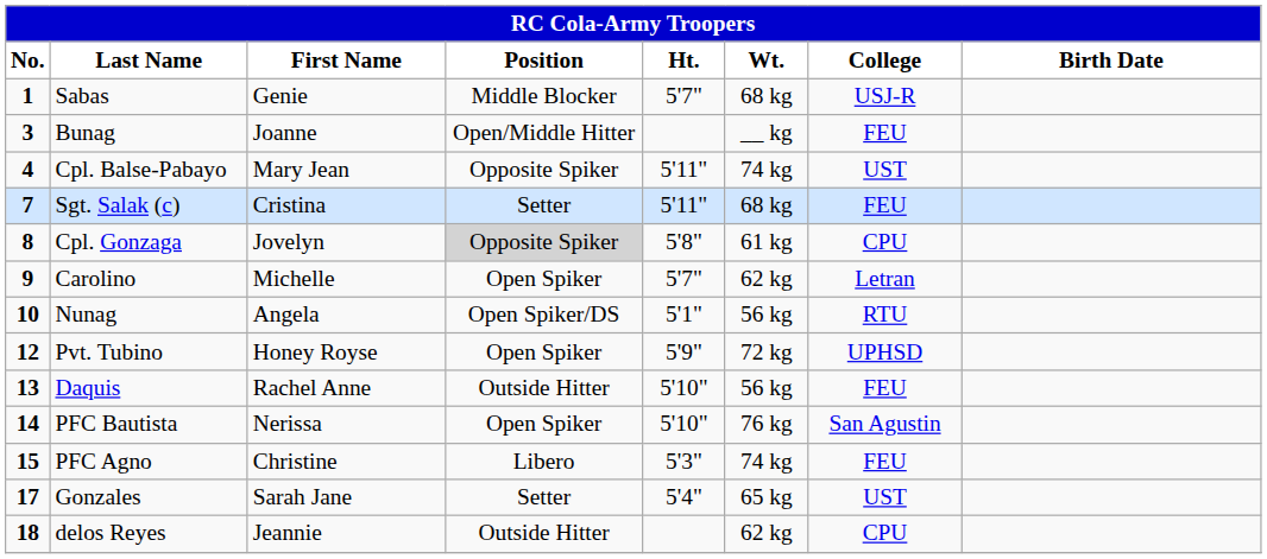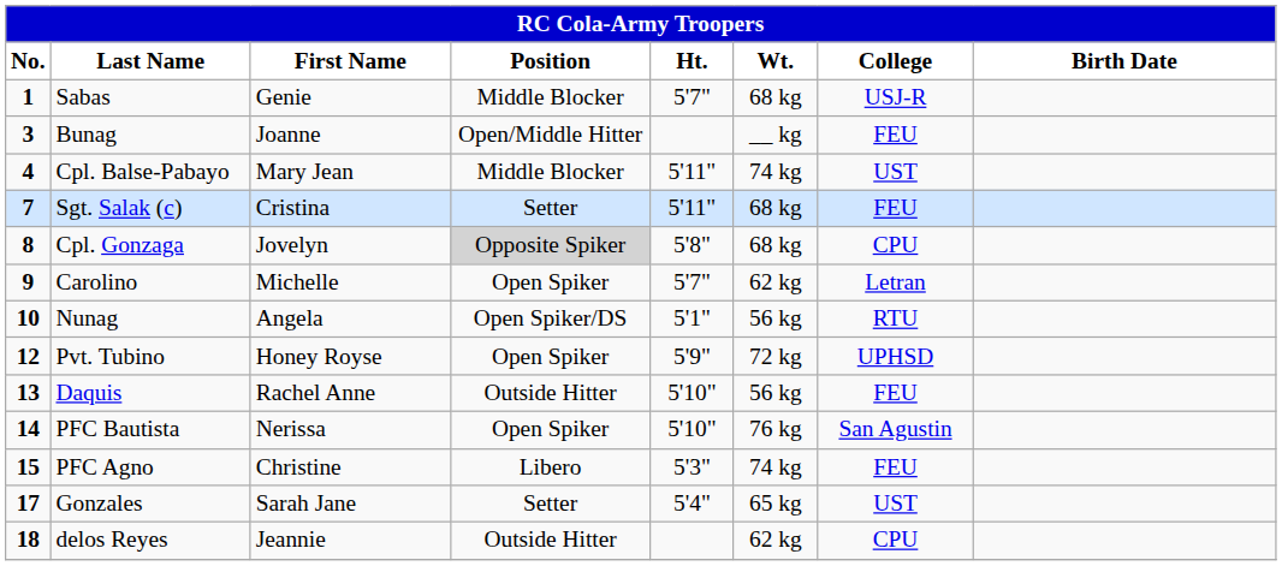 <table class="wikitable" style="text-align:center;">
 <tr>
 <td colspan="8" style= "background: #0000CD; color: White; text-align: center"><strong>RC Cola-Army Troopers</strong></td>
 </tr>
 <tr>
 <th width=3px style="background: white; color: black; text-align: center"><strong>No.</strong></th>
 <th width=130px style="background: white; color: black">Last Name</th>
 <th width=130px style="background: white; color: black">First Name</th>
 <th width=130px style="background: white; color: black">Position</th>
 <th width=50px style="background: white; color: black">Ht.</th>
 <th width=50px style="background: white; color: black">Wt.</th>
 <th width=100px style="background: white; color: black">College</th>
 <th width=200px style="background: white; color: black">Birth Date</th>
 </tr>
 <tr>
 <td><strong>1</strong></td>
 <td style="text-align: left">Sabas</td>
 <td style="text-align: left">Genie</td>
 <td>Middle Blocker</td>
 <td>5'7"</td>
 <td>68 kg</td>
 <td><a href='#'>USJ-R</a></td>
 <td></td>
 </tr>
 <tr>
 <td><strong>3</strong></td>
 <td style="text-align: left">Bunag</td>
 <td style="text-align: left">Joanne</td>
 <td>Open/Middle Hitter</td>
 <td></td>
 <td>__ kg</td>
 <td><a href='#'>FEU</a></td>
 <td></td>
 </tr>
 <tr>
 <td><strong>4</strong></td>
 <td style="text-align: left">Cpl. Balse-Pabayo</td>
 <td style="text-align: left">Mary Jean</td>
-<td>Opposite Spiker</td>
+<td>Middle Blocker</td>
 <td>5'11"</td>
 <td>74 kg</td>
 <td><a href='#'>UST</a></td>
 <td></td>
 </tr>
 <tr bgcolor=#D0E6FF>
 <td><strong>7</strong></td>
 <td style="text-align: left">Sgt. <a href='#'>Salak</a> (<a href='#'>c</a>)</td>
 <td style="text-align: left">Cristina</td>
 <td>Setter</td>
 <td>5'11"</td>
 <td>68 kg</td>
 <td><a href='#'>FEU</a></td>
 <td></td>
 </tr>
 <tr>
 <td><strong>8</strong></td>
 <td style="text-align: left">Cpl. <a href='#'>Gonzaga</a></td>
 <td style="text-align: left">Jovelyn</td>
 <td style="background: lightgrey;">Opposite Spiker</td>
 <td>5'8"</td>
-<td>61 kg</td>
+<td>68 kg</td>
 <td><a href='#'>CPU</a></td>
 <td></td>
 </tr>
 <tr>
 <td><strong>9</strong></td>
 <td style="text-align: left">Carolino</td>
 <td style="text-align: left">Michelle</td>
 <td>Open Spiker</td>
 <td>5'7"</td>
 <td>62 kg</td>
 <td><a href='#'>Letran</a></td>
 <td></td>
 </tr>
 <tr>
 <td><strong>10</strong></td>
 <td style="text-align: left">Nunag</td>
 <td style="text-align: left">Angela</td>
 <td>Open Spiker/DS</td>
 <td>5'1"</td>
 <td>56 kg</td>
 <td><a href='#'>RTU</a></td>
 <td></td>
 </tr>
 <tr>
 <td><strong>12</strong></td>
 <td style="text-align: left">Pvt. Tubino</td>
 <td style="text-align: left">Honey Royse</td>
 <td>Open Spiker</td>
 <td>5'9"</td>
 <td>72 kg</td>
 <td><a href='#'>UPHSD</a></td>
 <td></td>
 </tr>
 <tr>
 <td><strong>13</strong></td>
 <td style="text-align: left"><a href='#'>Daquis</a></td>
 <td style="text-align: left">Rachel Anne</td>
 <td>Outside Hitter</td>
 <td>5'10"</td>
 <td>56 kg</td>
 <td><a href='#'>FEU</a></td>
 <td style="text-align: left"></td>
 </tr>
 <tr>
 <td><strong>14</strong></td>
 <td style="text-align: left">PFC Bautista</td>
 <td style="text-align: left">Nerissa</td>
 <td>Open Spiker</td>
 <td>5'10"</td>
 <td>76 kg</td>
 <td><a href='#'>San Agustin</a></td>
 <td></td>
 </tr>
 <tr>
 <td><strong>15</strong></td>
 <td style="text-align: left">PFC Agno</td>
 <td style="text-align: left">Christine</td>
 <td>Libero</td>
 <td>5'3"</td>
 <td>74 kg</td>
 <td><a href='#'>FEU</a></td>
 <td></td>
 </tr>
 <tr>
 <td><strong>17</strong></td>
 <td style="text-align: left">Gonzales</td>
 <td style="text-align: left">Sarah Jane</td>
 <td>Setter</td>
 <td>5'4"</td>
 <td>65 kg</td>
 <td><a href='#'>UST</a></td>
 <td></td>
 </tr>
 <tr>
 <td><strong>18</strong></td>
 <td style="text-align: left">delos Reyes</td>
 <td style="text-align: left">Jeannie</td>
 <td>Outside Hitter</td>
 <td></td>
 <td>62 kg</td>
 <td><a href='#'>CPU</a></td>
 <td style="text-align: left"></td>
 </tr>
 <tr>
 </tr>
 </table>
